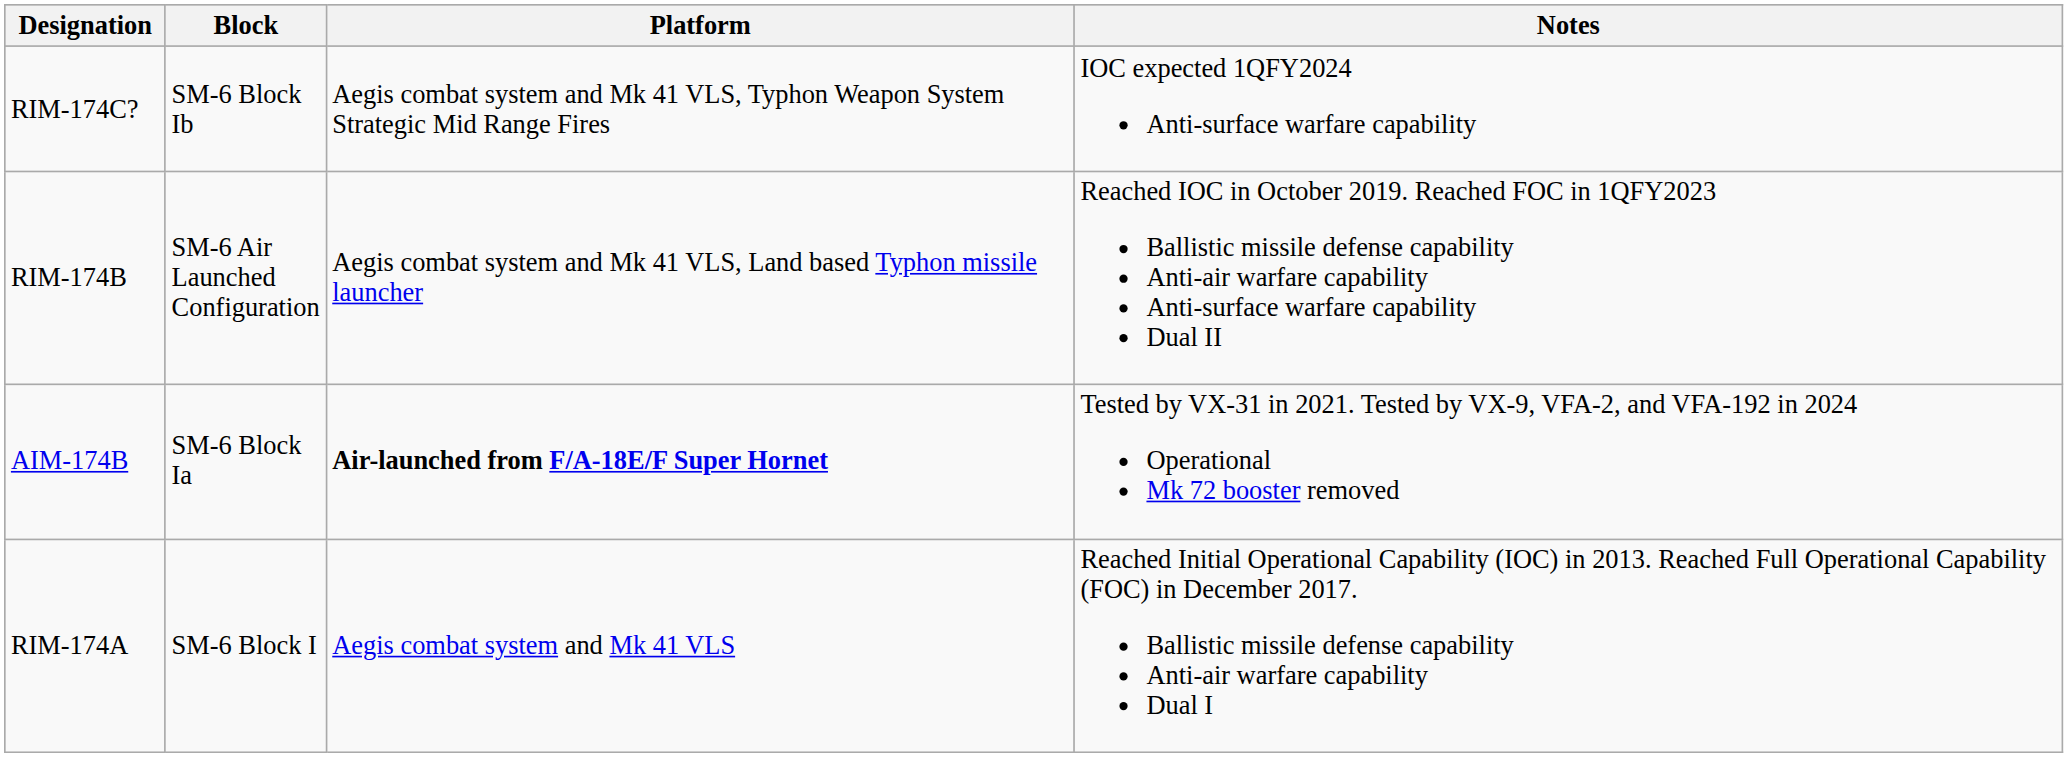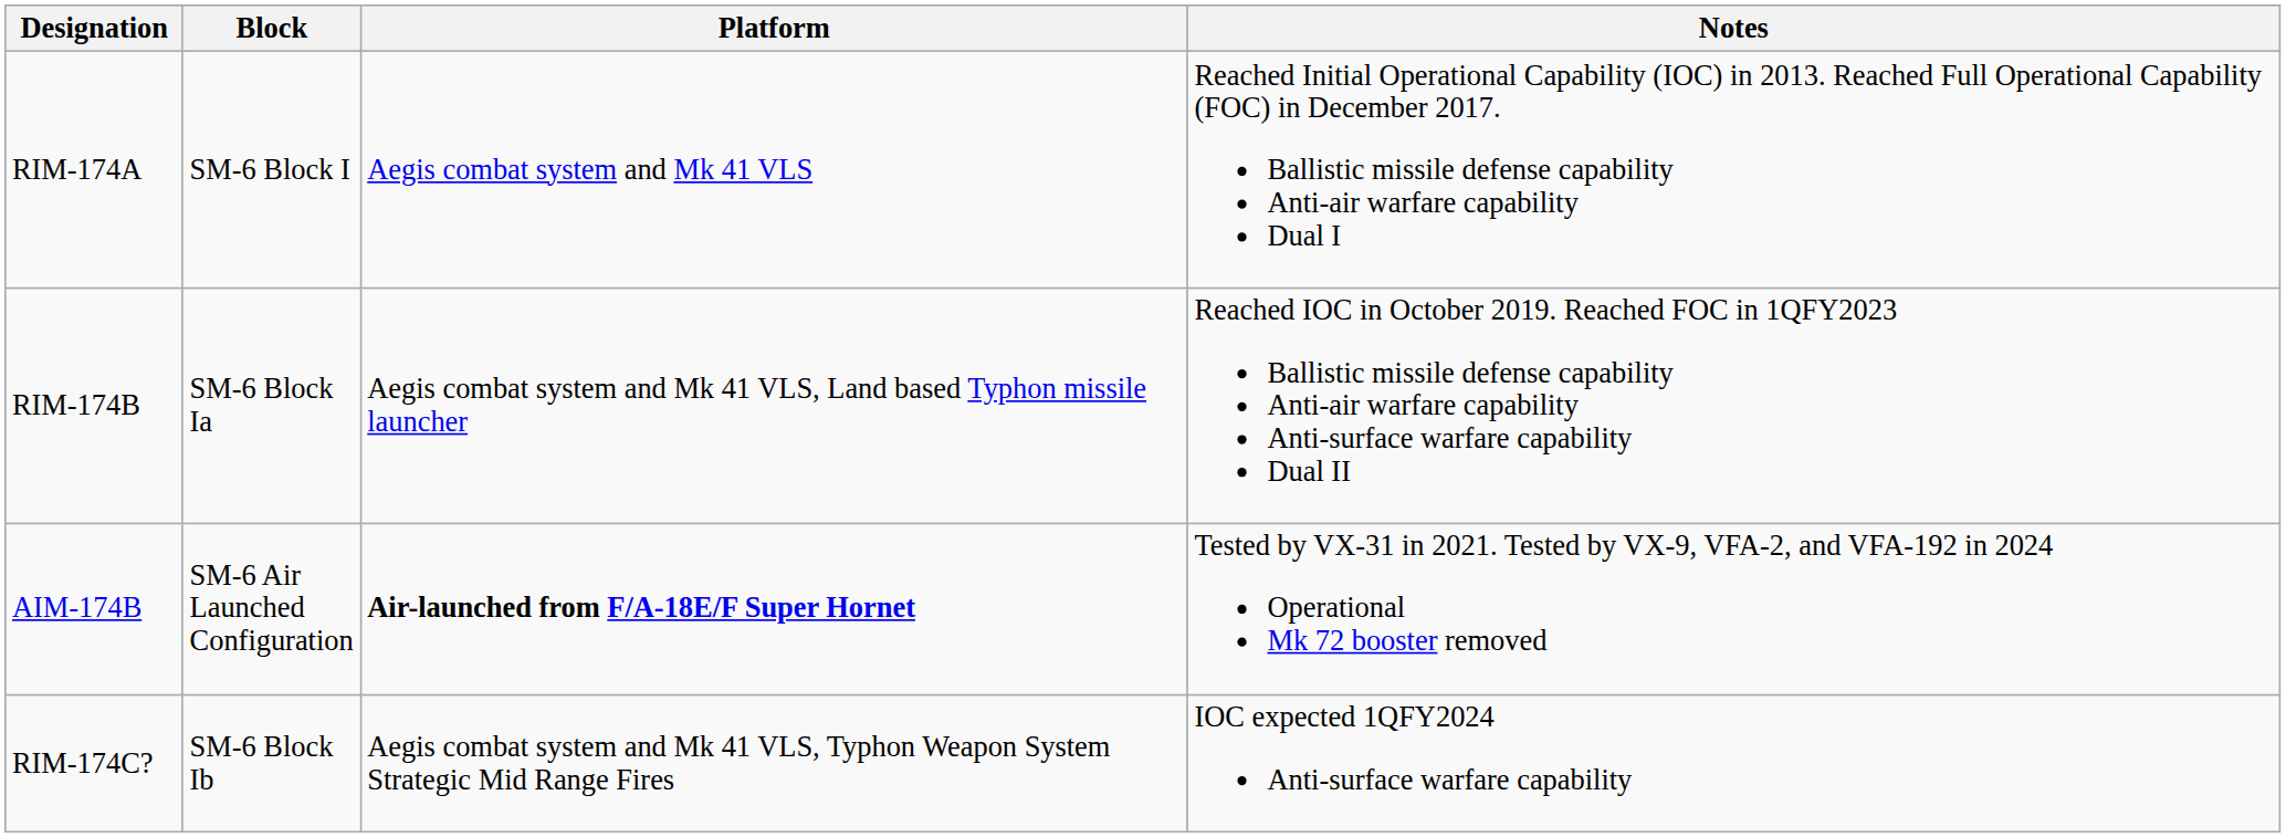 <table class="sortable wikitable">
 <tr>
 <th style=width:90px>Designation</th>
 <th style=width:90px>Block</th>
 <th>Platform</th>
 <th>Notes</th>
 </tr>
 <tr>
+<td>RIM-174A</td>
+<td>SM-6 Block I</td>
+<td><a href='#'>Aegis combat system</a> and <a href='#'>Mk 41 VLS</a></td>
+<td>Reached Initial Operational Capability (IOC) in 2013. Reached Full Operational Capability (FOC) in December 2017.<br><ul><li>Ballistic missile defense capability</li><li>Anti-air warfare capability</li><li>Dual I</li></ul></td>
+</tr>
+<tr>
+<td>RIM-174B</td>
+<td>SM-6 Block Ia</td>
+<td>Aegis combat system and Mk 41 VLS, Land based <a href='#'>Typhon missile launcher</a></td>
+<td>Reached IOC in October 2019. Reached FOC in 1QFY2023<br><ul><li>Ballistic missile defense capability</li><li>Anti-air warfare capability</li><li>Anti-surface warfare capability</li><li>Dual II</li></ul></td>
+</tr>
+<tr>
+<td><a href='#'>AIM-174B</a></td>
+<td>SM-6 Air Launched Configuration</td>
+<td><strong>Air-launched from <a href='#'>F/A-18E/F Super Hornet</a></strong></td>
+<td>Tested by VX-31 in 2021. Tested by VX-9, VFA-2, and VFA-192 in 2024<br><ul><li>Operational</li><li><a href='#'>Mk 72 booster</a> removed</li></ul></td>
+</tr>
+<tr>
 <td>RIM-174C?</td>
 <td>SM-6 Block Ib</td>
 <td>Aegis combat system and Mk 41 VLS, Typhon Weapon System Strategic Mid Range Fires</td>
 <td>IOC expected 1QFY2024<br><ul><li>Anti-surface warfare capability</li></ul></td>
 </tr>
-<tr>
-<td>RIM-174B</td>
-<td>SM-6 Air Launched Configuration</td>
-<td>Aegis combat system and Mk 41 VLS, Land based <a href='#'>Typhon missile launcher</a></td>
-<td>Reached IOC in October 2019. Reached FOC in 1QFY2023<br><ul><li>Ballistic missile defense capability</li><li>Anti-air warfare capability</li><li>Anti-surface warfare capability</li><li>Dual II</li></ul></td>
-</tr>
-<tr>
-<td><a href='#'>AIM-174B</a></td>
-<td>SM-6 Block Ia</td>
-<td><strong>Air-launched from <a href='#'>F/A-18E/F Super Hornet</a></strong></td>
-<td>Tested by VX-31 in 2021. Tested by VX-9, VFA-2, and VFA-192 in 2024<br><ul><li>Operational</li><li><a href='#'>Mk 72 booster</a> removed</li></ul></td>
-</tr>
-<tr>
-<td>RIM-174A</td>
-<td>SM-6 Block I</td>
-<td><a href='#'>Aegis combat system</a> and <a href='#'>Mk 41 VLS</a></td>
-<td>Reached Initial Operational Capability (IOC) in 2013. Reached Full Operational Capability (FOC) in December 2017.<br><ul><li>Ballistic missile defense capability</li><li>Anti-air warfare capability</li><li>Dual I</li></ul></td>
-</tr>
 </table>
